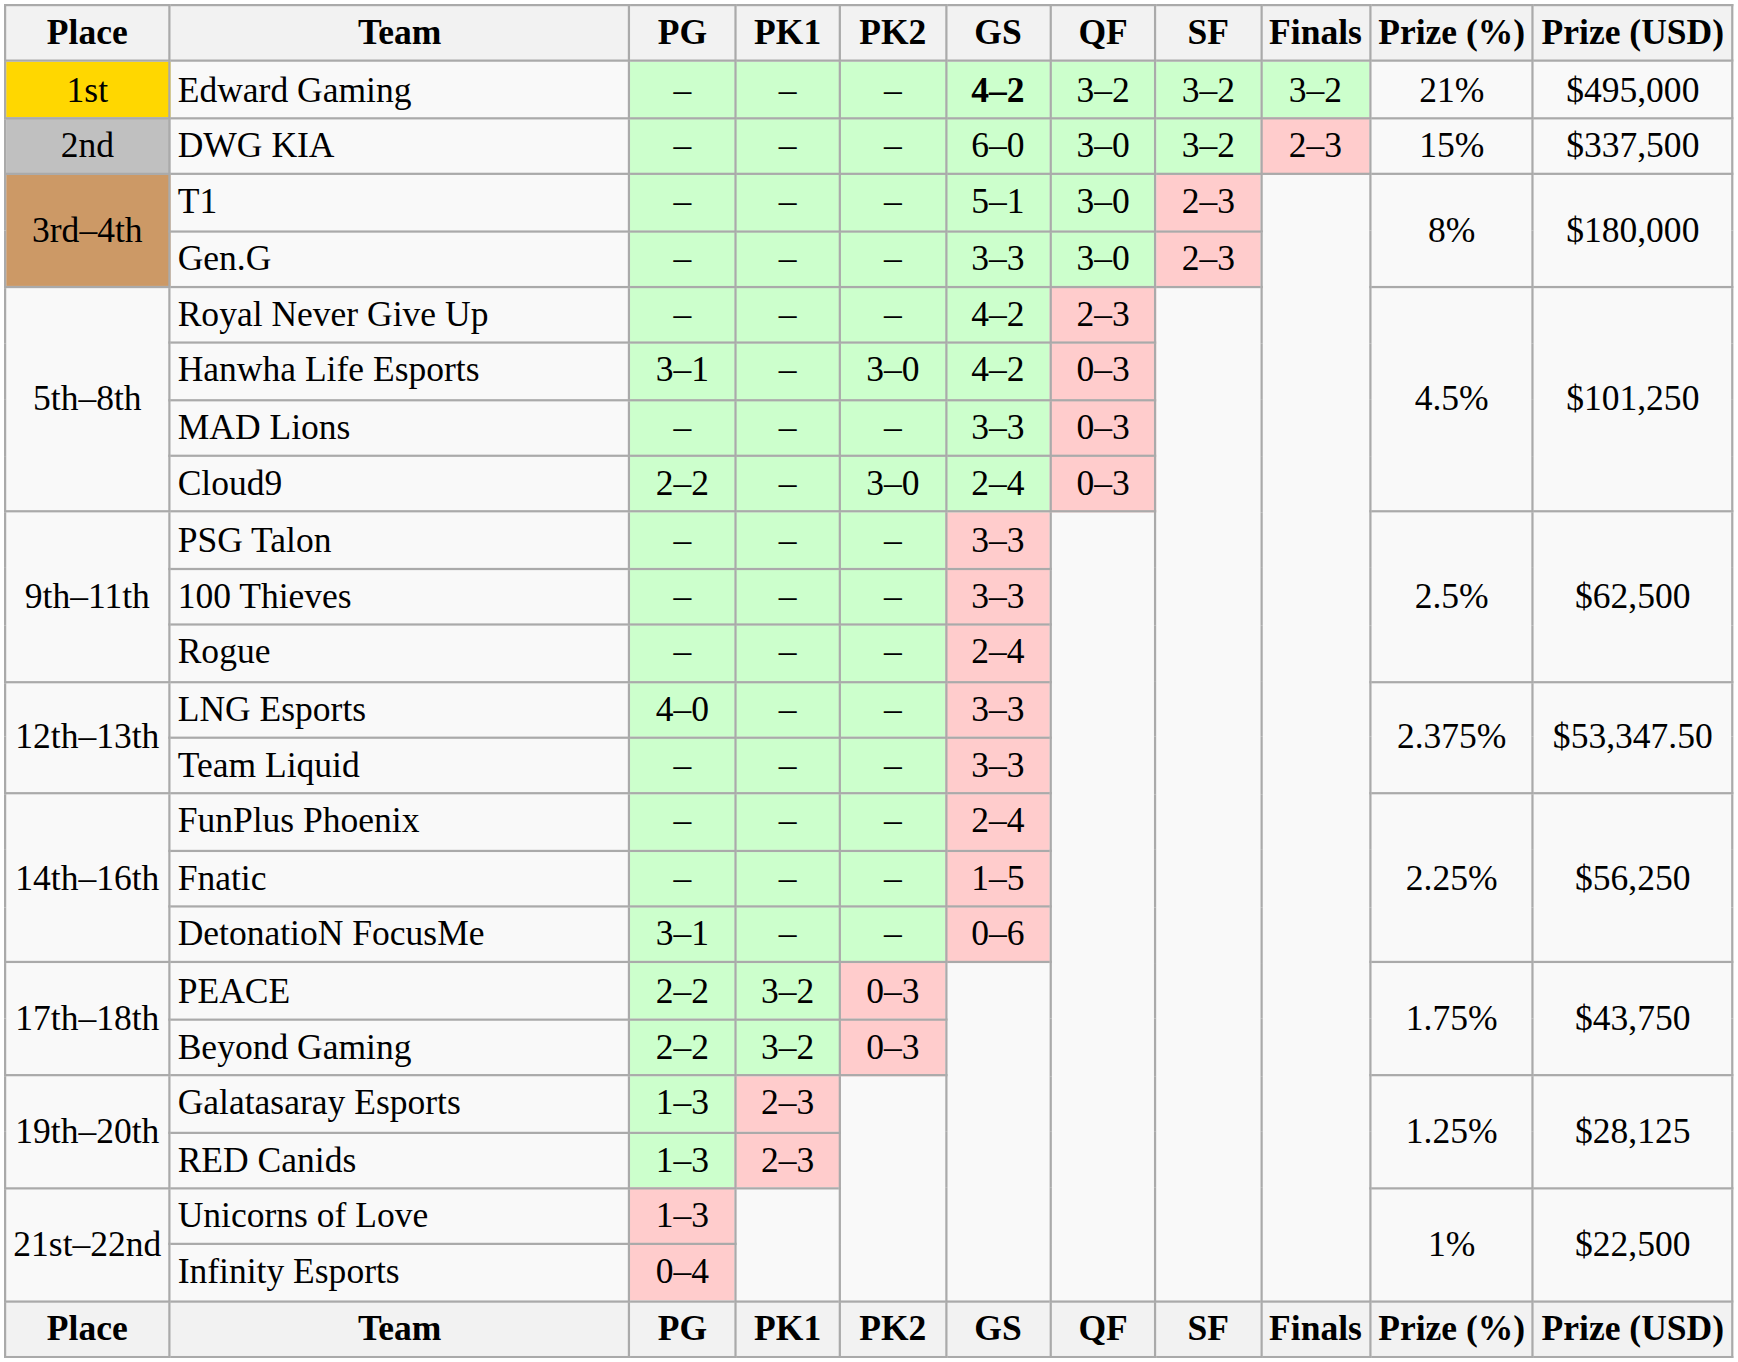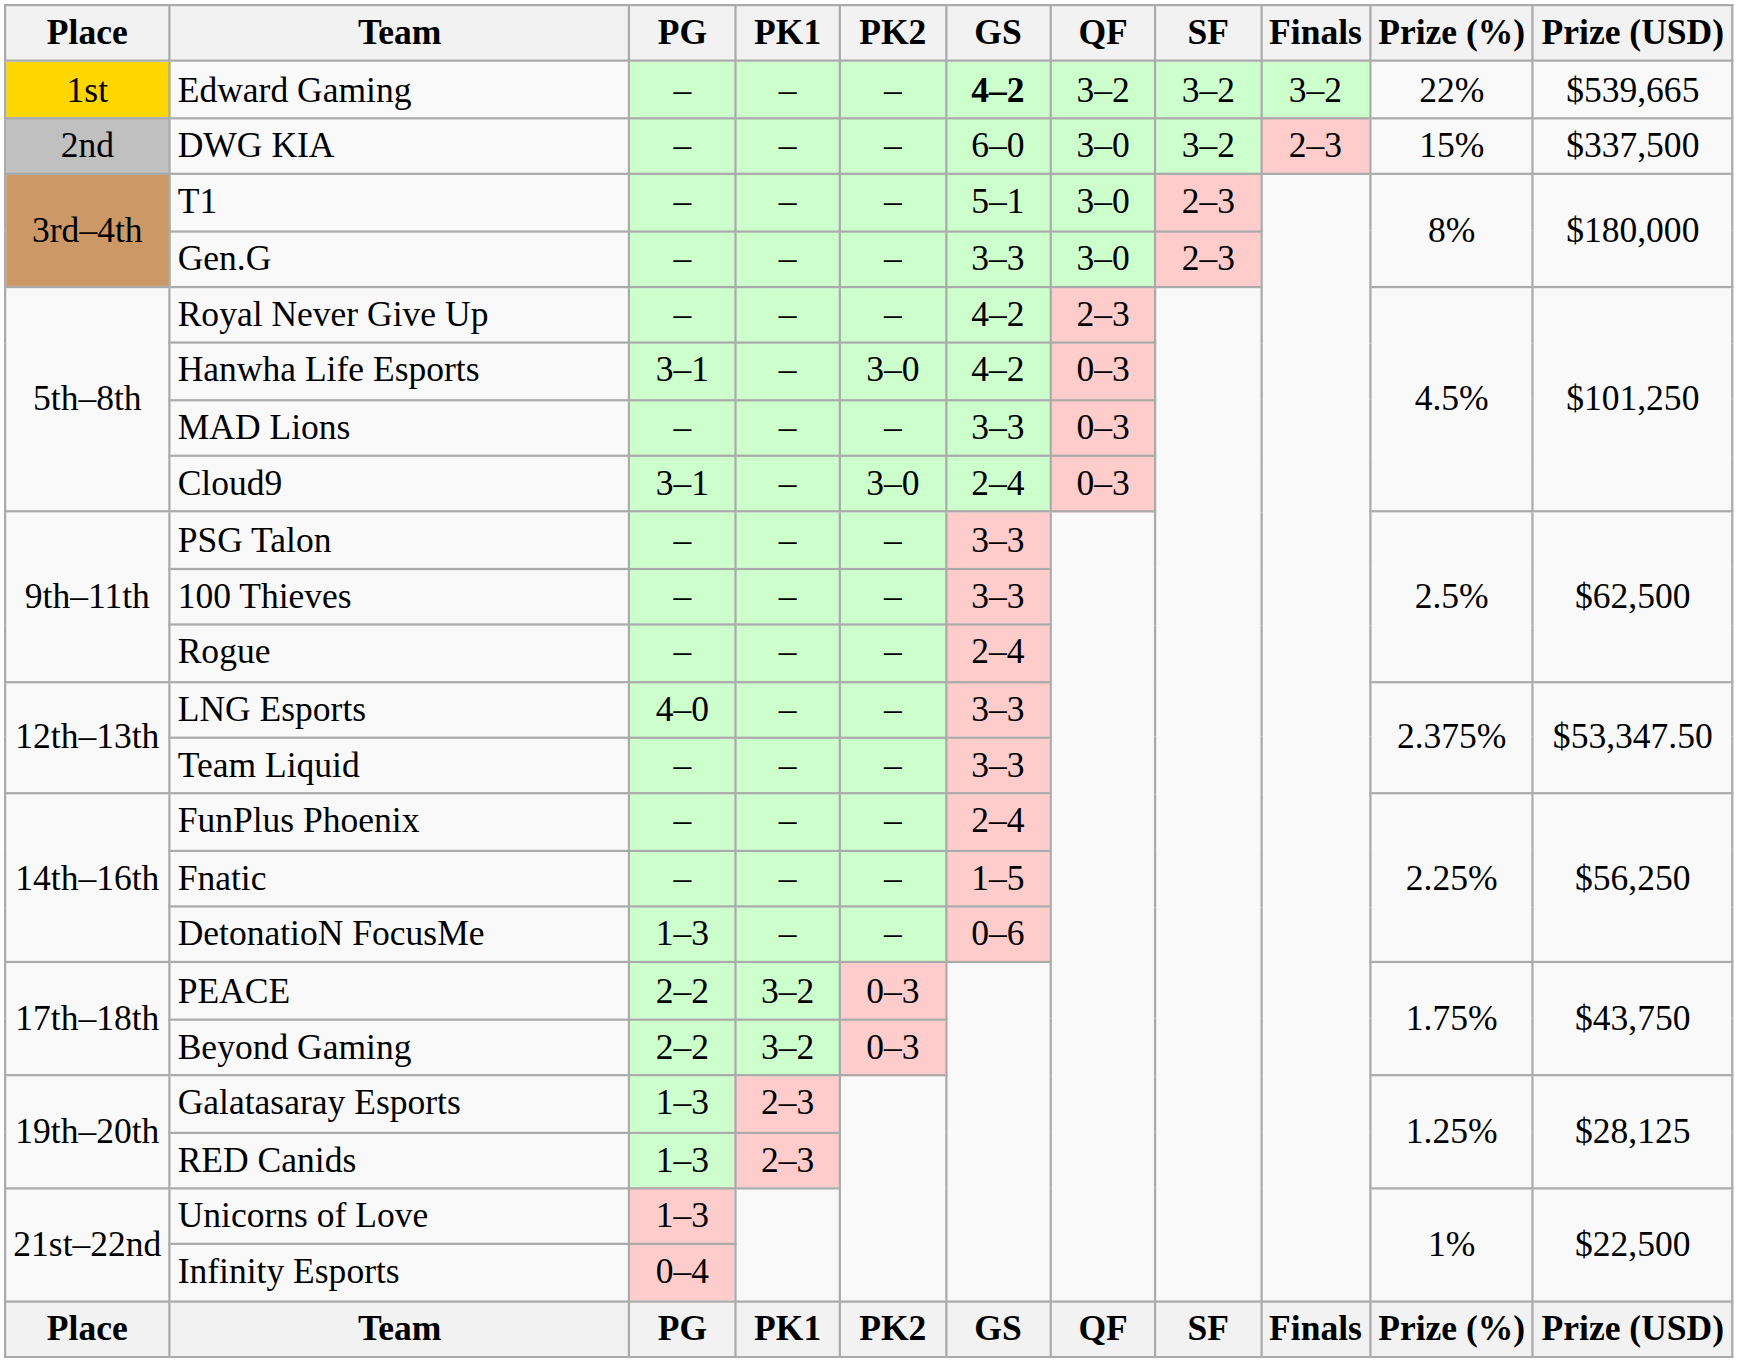 <table class="wikitable" style="text-align: center; white-space:nowrap">
 <tr>
 <th width="65px">Place</th>
 <th width="200px">Team</th>
 <th width="40px" title="Play-in Groups">PG</th>
 <th width="40px" title="Play-in Knockouts Round 1">PK1</th>
 <th width="40px" title="Play-in Knockouts Round 2">PK2</th>
 <th width="40px" title="Group stage">GS</th>
 <th width="40px" title="Quarterfinals">QF</th>
 <th width="40px" title="Semifinals">SF</th>
 <th width="40px">Finals</th>
 <th>Prize (%)</th>
 <th>Prize (USD)</th>
 </tr>
 <tr>
 <td style="background: gold;">1st</td>
 <td style="text-align: left;">Edward Gaming</td>
 <td bgcolor="#cfc">–</td>
 <td bgcolor="#cfc">–</td>
 <td bgcolor="#cfc">–</td>
 <td bgcolor="#cfc"><strong>4–2</strong></td>
 <td bgcolor="#cfc">3–2</td>
 <td bgcolor="#cfc">3–2</td>
 <td bgcolor="#cfc">3–2</td>
-<td>21%</td>
-<td>$495,000</td>
+<td>22%</td>
+<td>$539,665</td>
 </tr>
 <tr>
 <td style="background: silver;">2nd</td>
 <td style="text-align: left;">DWG KIA</td>
 <td bgcolor="#cfc">–</td>
 <td bgcolor="#cfc">–</td>
 <td bgcolor="#cfc">–</td>
 <td bgcolor="#cfc">6–0</td>
 <td bgcolor="#cfc">3–0</td>
 <td bgcolor="#cfc">3–2</td>
 <td bgcolor="#fcc">2–3</td>
 <td>15%</td>
 <td>$337,500</td>
 </tr>
 <tr>
 <td rowspan="2" style="background: #c96;">3rd–4th</td>
 <td style="text-align: left;">T1</td>
 <td bgcolor="#cfc">–</td>
 <td bgcolor="#cfc">–</td>
 <td bgcolor="#cfc">–</td>
 <td bgcolor="#cfc">5–1</td>
 <td bgcolor="#cfc">3–0</td>
 <td bgcolor="#fcc">2–3</td>
 <td rowspan="20"></td>
 <td rowspan="2">8%</td>
 <td rowspan="2">$180,000</td>
 </tr>
 <tr>
 <td style="text-align: left;">Gen.G</td>
 <td bgcolor="#cfc">–</td>
 <td bgcolor="#cfc">–</td>
 <td bgcolor="#cfc">–</td>
 <td bgcolor="#cfc">3–3</td>
 <td bgcolor="#cfc">3–0</td>
 <td bgcolor="#fcc">2–3</td>
 </tr>
 <tr>
 <td rowspan="4">5th–8th</td>
 <td style="text-align: left;">Royal Never Give Up</td>
 <td bgcolor="#cfc">–</td>
 <td bgcolor="#cfc">–</td>
 <td bgcolor="#cfc">–</td>
 <td bgcolor="#cfc">4–2</td>
 <td bgcolor="#fcc">2–3</td>
 <td rowspan="18"></td>
 <td rowspan="4">4.5%</td>
 <td rowspan="4">$101,250</td>
 </tr>
 <tr>
 <td style="text-align: left;">Hanwha Life Esports</td>
 <td bgcolor="#cfc">3–1</td>
 <td bgcolor="#cfc">–</td>
 <td bgcolor="#cfc">3–0</td>
 <td bgcolor="#cfc">4–2</td>
 <td bgcolor="#fcc">0–3</td>
 </tr>
 <tr>
 <td style="text-align: left;">MAD Lions</td>
 <td bgcolor="#cfc">–</td>
 <td bgcolor="#cfc">–</td>
 <td bgcolor="#cfc">–</td>
 <td bgcolor="#cfc">3–3</td>
 <td bgcolor="#fcc">0–3</td>
 </tr>
 <tr>
 <td style="text-align: left;">Cloud9</td>
-<td bgcolor="#cfc">2–2</td>
+<td bgcolor="#cfc">3–1</td>
 <td bgcolor="#cfc">–</td>
 <td bgcolor="#cfc">3–0</td>
 <td bgcolor="#cfc">2–4</td>
 <td bgcolor="#fcc">0–3</td>
 </tr>
 <tr>
 <td rowspan="3">9th–11th</td>
 <td style="text-align: left;">PSG Talon</td>
 <td bgcolor="#cfc">–</td>
 <td bgcolor="#cfc">–</td>
 <td bgcolor="#cfc">–</td>
 <td bgcolor="#fcc">3–3</td>
 <td rowspan="14"></td>
 <td rowspan="3">2.5%</td>
 <td rowspan="3">$62,500</td>
 </tr>
 <tr>
 <td style="text-align: left;">100 Thieves</td>
 <td bgcolor="#cfc">–</td>
 <td bgcolor="#cfc">–</td>
 <td bgcolor="#cfc">–</td>
 <td bgcolor="#fcc">3–3</td>
 </tr>
 <tr>
 <td style="text-align: left;">Rogue</td>
 <td bgcolor="#cfc">–</td>
 <td bgcolor="#cfc">–</td>
 <td bgcolor="#cfc">–</td>
 <td bgcolor="#fcc">2–4</td>
 </tr>
 <tr>
 <td rowspan="2">12th–13th</td>
 <td style="text-align: left;">LNG Esports</td>
 <td bgcolor="#cfc">4–0</td>
 <td bgcolor="#cfc">–</td>
 <td bgcolor="#cfc">–</td>
 <td bgcolor="#fcc">3–3</td>
 <td rowspan="2">2.375%</td>
 <td rowspan="2">$53,347.50</td>
 </tr>
 <tr>
 <td style="text-align: left;">Team Liquid</td>
 <td bgcolor="#cfc">–</td>
 <td bgcolor="#cfc">–</td>
 <td bgcolor="#cfc">–</td>
 <td bgcolor="#fcc">3–3</td>
 </tr>
 <tr>
 <td rowspan="3">14th–16th</td>
 <td style="text-align: left;">FunPlus Phoenix</td>
 <td bgcolor="#cfc">–</td>
 <td bgcolor="#cfc">–</td>
 <td bgcolor="#cfc">–</td>
 <td bgcolor="#fcc">2–4</td>
 <td rowspan="3">2.25%</td>
 <td rowspan="3">$56,250</td>
 </tr>
 <tr>
 <td style="text-align: left;">Fnatic</td>
 <td bgcolor="#cfc">–</td>
 <td bgcolor="#cfc">–</td>
 <td bgcolor="#cfc">–</td>
 <td bgcolor="#fcc">1–5</td>
 </tr>
 <tr>
 <td style="text-align: left;">DetonatioN FocusMe</td>
-<td bgcolor="#cfc">3–1</td>
+<td bgcolor="#cfc">1–3</td>
 <td bgcolor="#cfc">–</td>
 <td bgcolor="#cfc">–</td>
 <td bgcolor="#fcc">0–6</td>
 </tr>
 <tr>
 <td rowspan="2">17th–18th</td>
 <td style="text-align: left;">PEACE</td>
 <td bgcolor="#cfc">2–2</td>
 <td bgcolor="#cfc">3–2</td>
 <td bgcolor="#fcc">0–3</td>
 <td rowspan="6"></td>
 <td rowspan="2">1.75%</td>
 <td rowspan="2">$43,750</td>
 </tr>
 <tr>
 <td style="text-align: left;">Beyond Gaming</td>
 <td bgcolor="#cfc">2–2</td>
 <td bgcolor="#cfc">3–2</td>
 <td bgcolor="#fcc">0–3</td>
 </tr>
 <tr>
 <td rowspan="2">19th–20th</td>
 <td style="text-align: left;">Galatasaray Esports</td>
 <td bgcolor="#cfc">1–3</td>
 <td bgcolor="#fcc">2–3</td>
 <td rowspan="4"></td>
 <td rowspan="2">1.25%</td>
 <td rowspan="2">$28,125</td>
 </tr>
 <tr>
 <td style="text-align: left;">RED Canids</td>
 <td bgcolor="#cfc">1–3</td>
 <td bgcolor="#fcc">2–3</td>
 </tr>
 <tr>
 <td rowspan="2">21st–22nd</td>
 <td style="text-align: left;">Unicorns of Love</td>
 <td bgcolor="#fcc">1–3</td>
 <td rowspan="2"></td>
 <td rowspan="2">1%</td>
 <td rowspan="2">$22,500</td>
 </tr>
 <tr>
 <td style="text-align: left;">Infinity Esports</td>
 <td bgcolor="#fcc">0–4</td>
 </tr>
 <tr>
 <th>Place</th>
 <th>Team</th>
 <th title="Play-in Groups">PG</th>
 <th title="Play-in Knockouts Round 1">PK1</th>
 <th title="Play-in Knockouts Round 2">PK2</th>
 <th title="Group stage">GS</th>
 <th title="Quarterfinals">QF</th>
 <th title="Semifinals">SF</th>
 <th>Finals</th>
 <th>Prize (%)</th>
 <th>Prize (USD)</th>
 </tr>
 </table>
